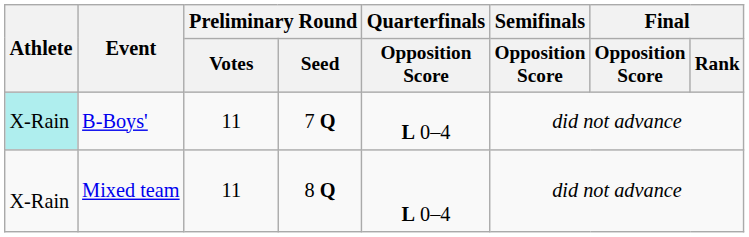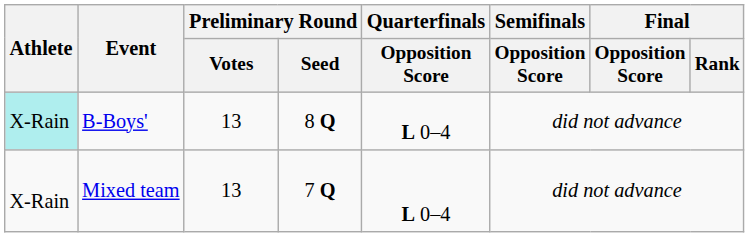 <table class=wikitable style="font-size:90%">
 <tr>
 <th rowspan="2">Athlete</th>
 <th rowspan="2">Event</th>
 <th colspan=2>Preliminary Round</th>
 <th>Quarterfinals</th>
 <th>Semifinals</th>
 <th colspan=2>Final</th>
 </tr>
 <tr style="font-size:95%">
 <th>Votes</th>
 <th>Seed</th>
 <th>Opposition<br>Score</th>
 <th>Opposition<br>Score</th>
 <th>Opposition<br>Score</th>
 <th>Rank</th>
 </tr>
 <tr align=center>
 <td align=left style="background: paleturquoise;">X-Rain</td>
 <td align=left><a href='#'>B-Boys'</a></td>
-<td>11</td>
-<td>7 <strong>Q</strong></td>
+<td>13</td>
+<td>8 <strong>Q</strong></td>
 <td><br><strong>L</strong> 0–4</td>
 <td Colspan=3><em>did not advance</em></td>
 </tr>
 <tr align=center>
 <td align=left><br> X-Rain</td>
 <td align=left><a href='#'>Mixed team</a></td>
-<td>11</td>
-<td>8 <strong>Q</strong></td>
+<td>13</td>
+<td>7 <strong>Q</strong></td>
 <td><br><br><strong>L</strong> 0–4</td>
 <td Colspan=3><em>did not advance</em></td>
 </tr>
 </table>
